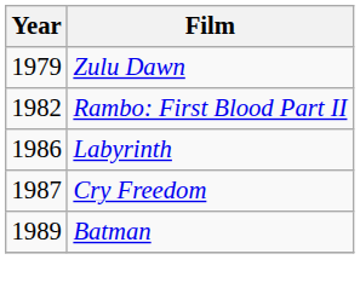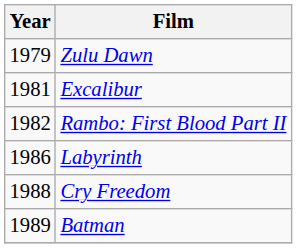 <table class="wikitable" style="font-size: 95%;">
 <tr>
 <th>Year</th>
 <th>Film</th>
 </tr>
 <tr>
 <td>1979</td>
 <td><em><a href='#'>Zulu Dawn</a></em></td>
 </tr>
 <tr>
+<td>1981</td>
+<td><em><a href='#'>Excalibur</a></em></td>
+</tr>
+<tr>
 <td>1982</td>
 <td><em><a href='#'>Rambo: First Blood Part II</a></em></td>
 </tr>
 <tr>
 <td>1986</td>
 <td><em><a href='#'>Labyrinth</a></em></td>
 </tr>
 <tr>
-<td>1987</td>
+<td>1988</td>
 <td><em><a href='#'>Cry Freedom</a></em></td>
 </tr>
 <tr>
 <td>1989</td>
 <td><em><a href='#'>Batman</a></em></td>
 </tr>
 <tr>
 </tr>
 </table>
